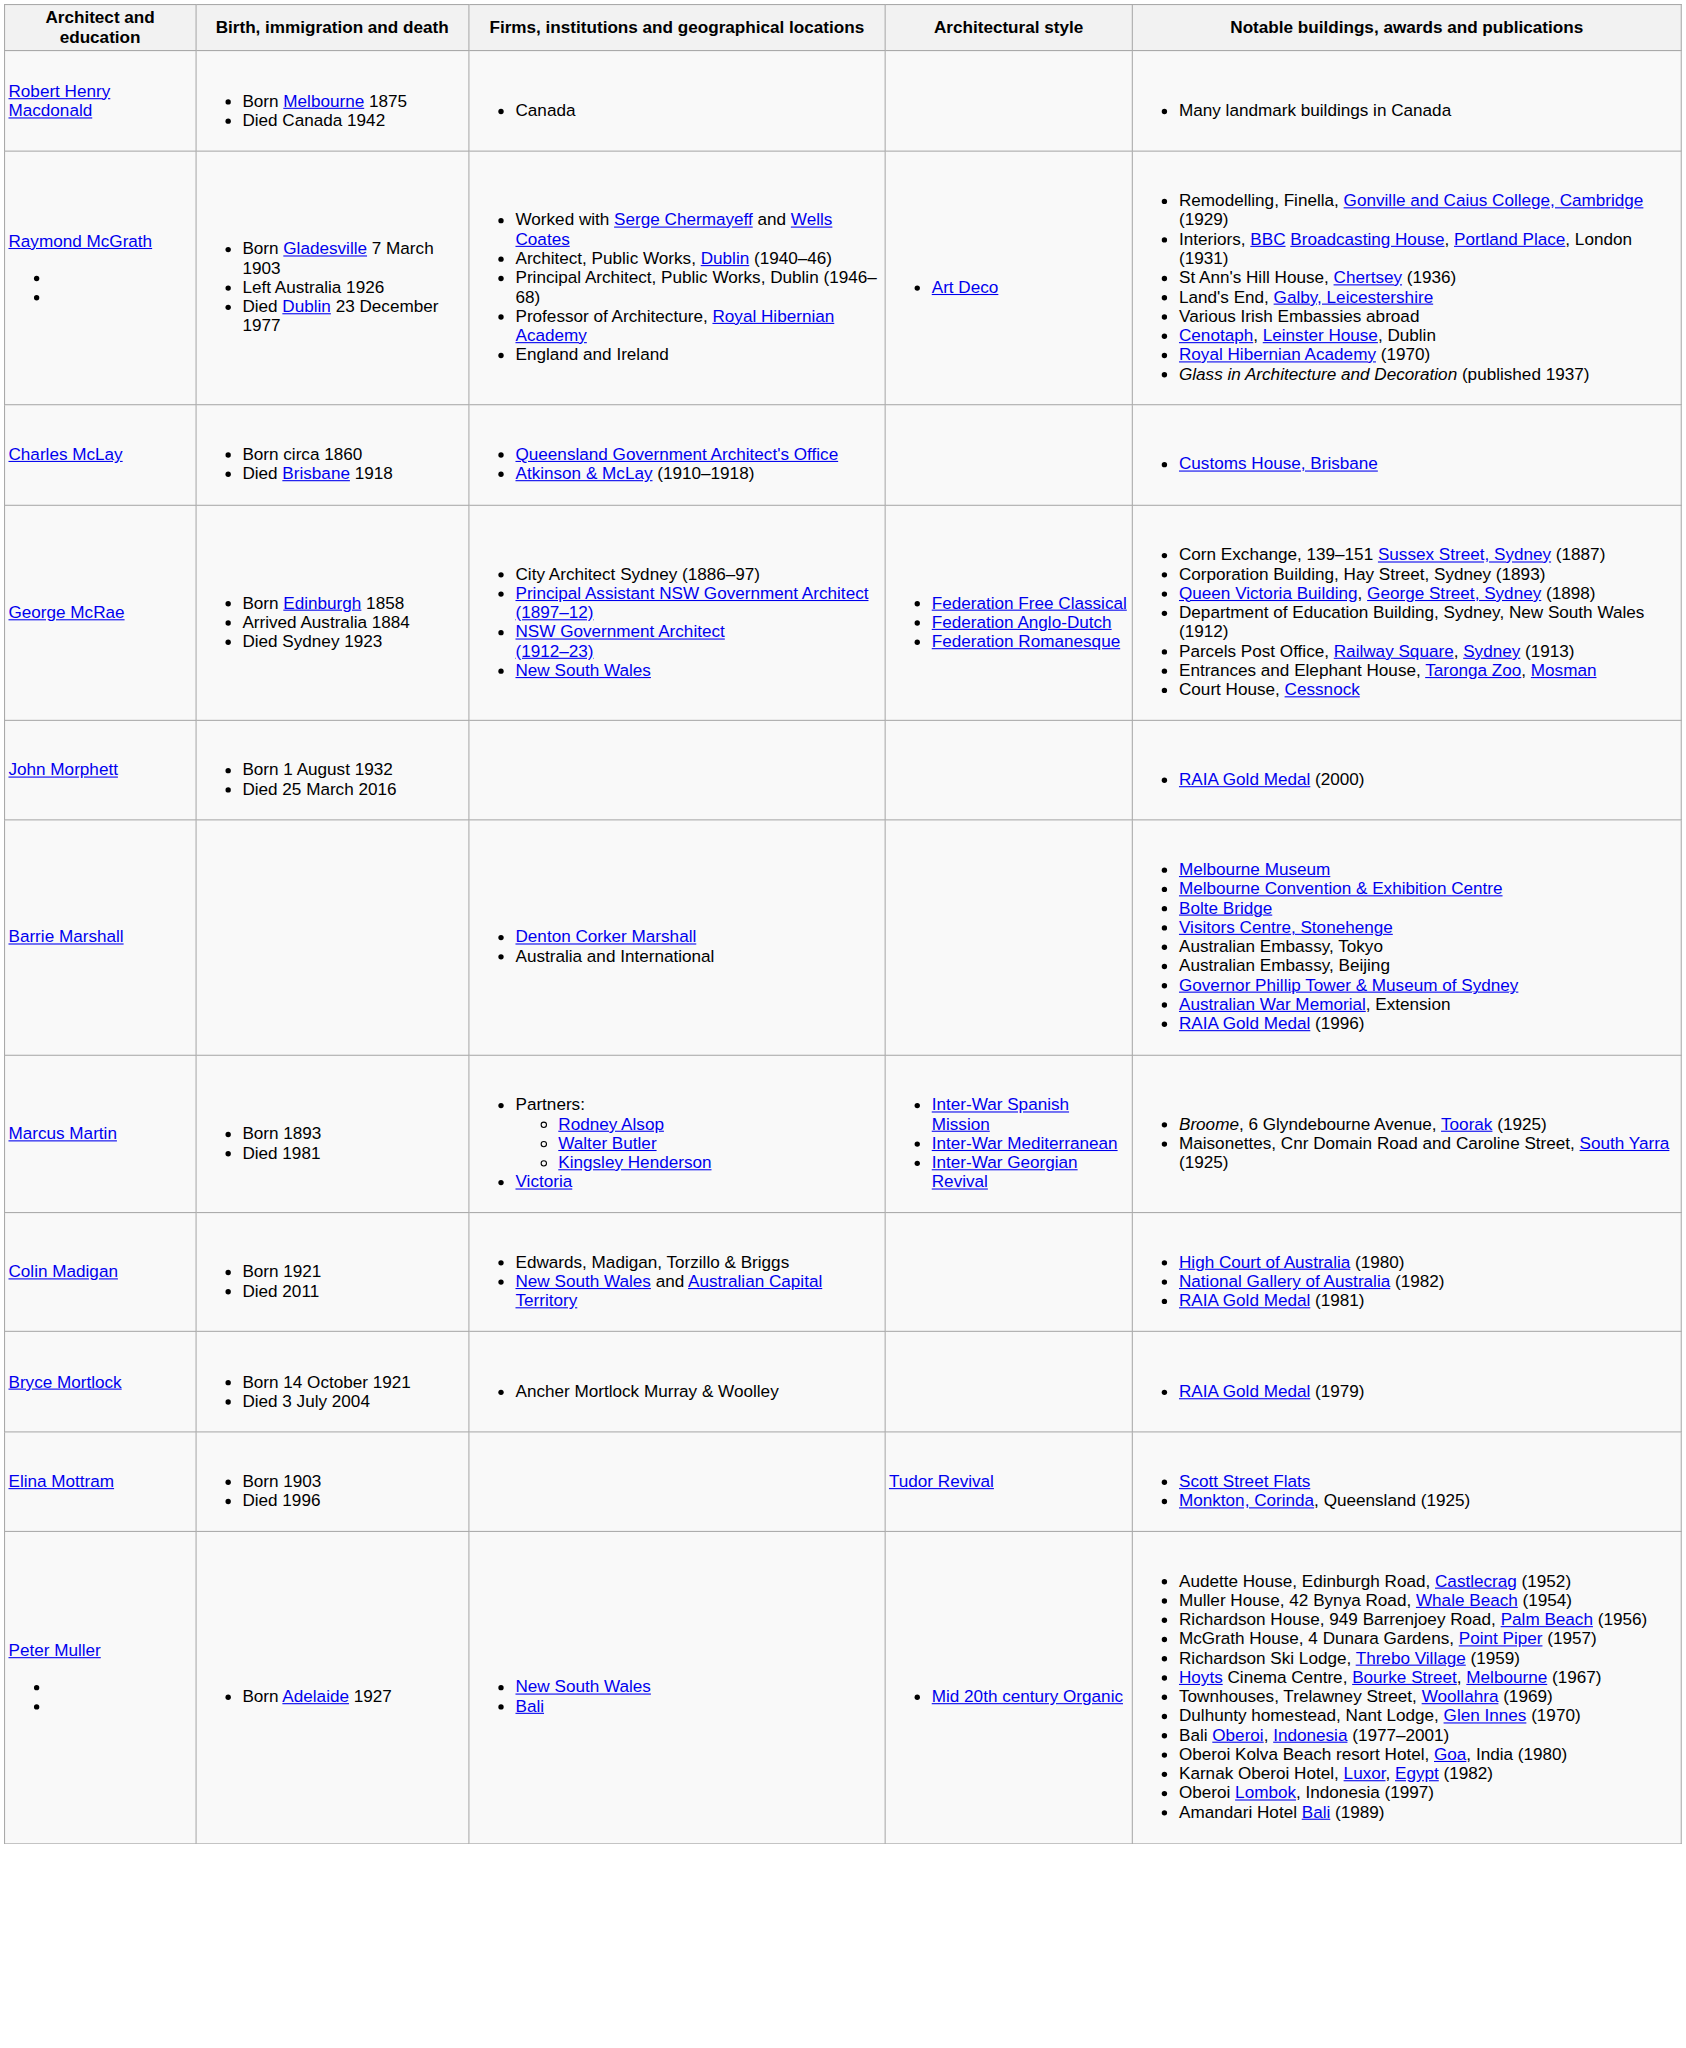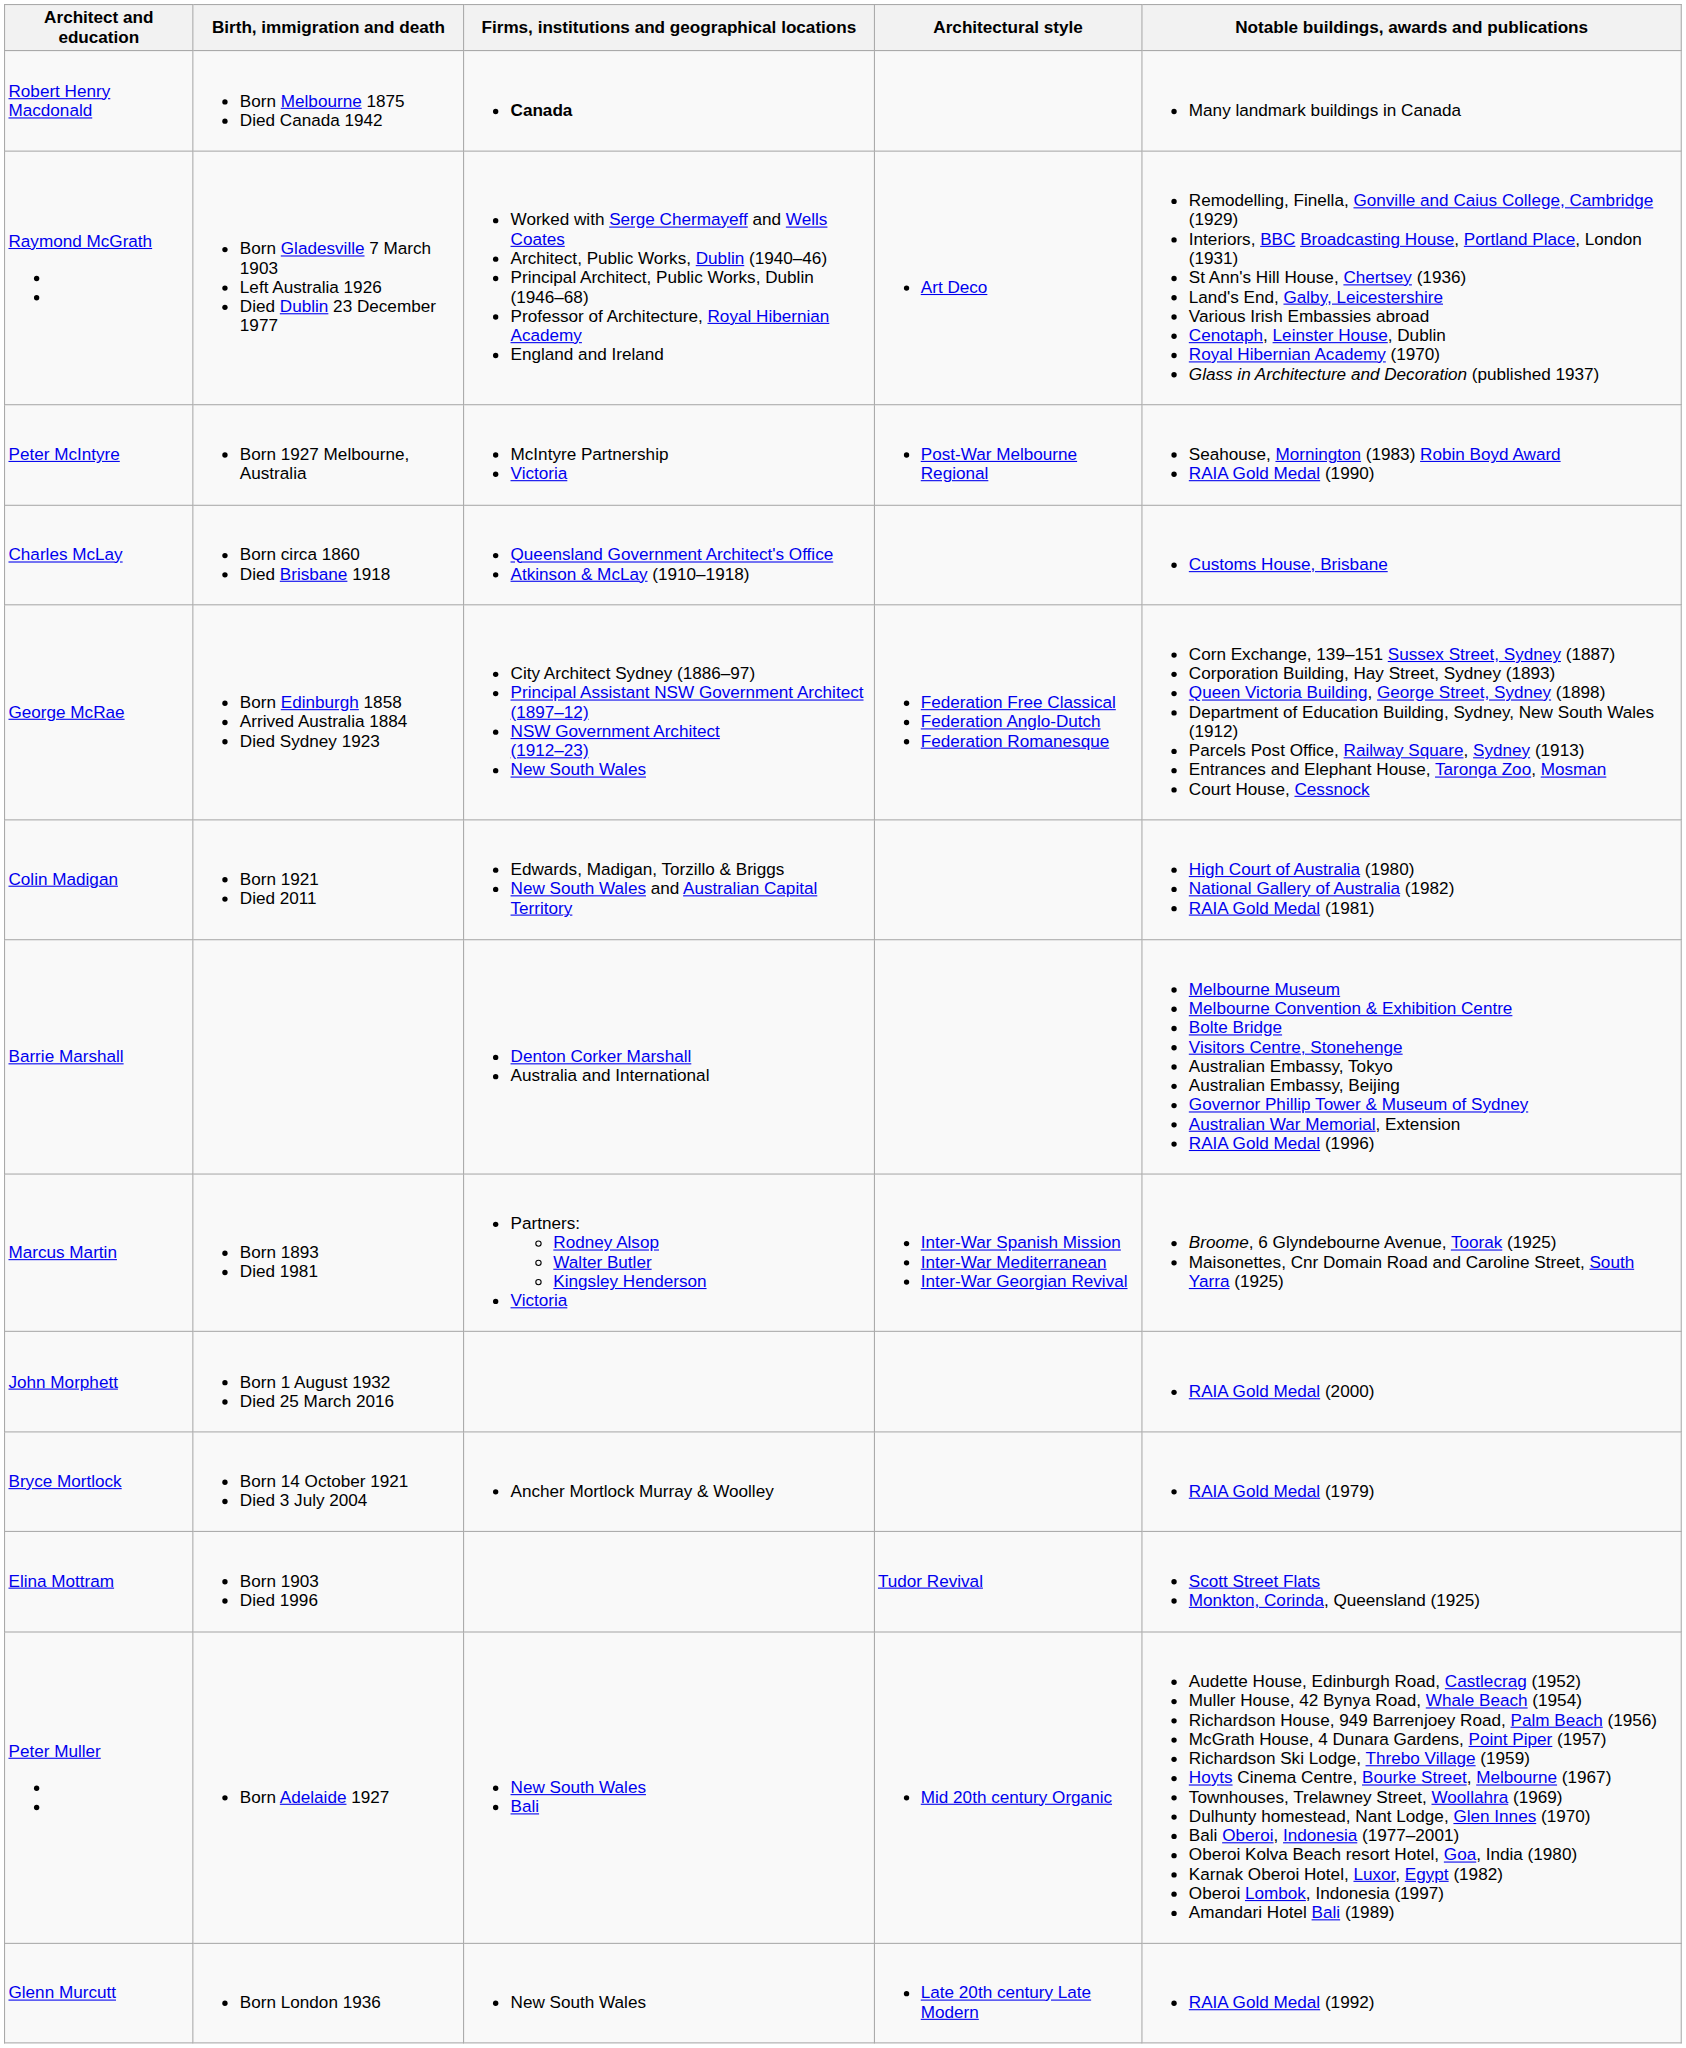 <table class="wikitable">
 <tr style="background:#efefef;">
 <th>Architect and education</th>
 <th>Birth, immigration and death</th>
 <th>Firms, institutions and geographical locations</th>
 <th>Architectural style</th>
 <th>Notable buildings, awards and publications</th>
 </tr>
 <tr>
 <td><a href='#'>Robert Henry Macdonald</a></td>
 <td><br><ul><li>Born <a href='#'>Melbourne</a> 1875</li><li>Died Canada 1942</li></ul></td>
-<td><br><ul><li>Canada</li></ul></td>
+<td><strong><br><ul><li>Canada</li></ul></strong></td>
 <td></td>
 <td><br><ul><li>Many landmark buildings in Canada</li></ul></td>
 </tr>
 <tr>
 <td><a href='#'>Raymond McGrath</a><br><ul><li></li><li></li></ul></td>
 <td><br><ul><li>Born <a href='#'>Gladesville</a> 7 March 1903</li><li>Left Australia 1926</li><li>Died <a href='#'>Dublin</a> 23 December 1977</li></ul></td>
 <td><br><ul><li>Worked with <a href='#'>Serge Chermayeff</a> and <a href='#'>Wells Coates</a></li><li>Architect, Public Works, <a href='#'>Dublin</a> (1940–46)</li><li>Principal Architect, Public Works, Dublin (1946–68)</li><li>Professor of Architecture, <a href='#'>Royal Hibernian Academy</a></li><li>England and Ireland</li></ul></td>
 <td><br><ul><li><a href='#'>Art Deco</a></li></ul></td>
 <td><br><ul><li>Remodelling, Finella, <a href='#'>Gonville and Caius College, Cambridge</a> (1929)</li><li>Interiors, <a href='#'>BBC</a> <a href='#'>Broadcasting House</a>, <a href='#'>Portland Place</a>, London (1931)</li><li>St Ann's Hill House, <a href='#'>Chertsey</a> (1936)</li><li>Land's End, <a href='#'>Galby, Leicestershire</a></li><li>Various Irish Embassies abroad</li><li><a href='#'>Cenotaph</a>, <a href='#'>Leinster House</a>, Dublin</li><li><a href='#'>Royal Hibernian Academy</a> (1970)</li><li><em>Glass in Architecture and Decoration</em> (published 1937)</li></ul></td>
+</tr>
+<tr>
+<td><a href='#'>Peter McIntyre</a></td>
+<td><br><ul><li>Born 1927 Melbourne, Australia</li></ul></td>
+<td><br><ul><li>McIntyre Partnership</li><li><a href='#'>Victoria</a></li></ul></td>
+<td><br><ul><li><a href='#'>Post-War Melbourne Regional</a></li></ul></td>
+<td><br><ul><li>Seahouse, <a href='#'>Mornington</a> (1983) <a href='#'>Robin Boyd Award</a></li><li><a href='#'>RAIA Gold Medal</a> (1990)</li></ul></td>
 </tr>
 <tr>
 <td><a href='#'>Charles McLay</a></td>
 <td><br><ul><li>Born circa 1860</li><li>Died <a href='#'>Brisbane</a> 1918</li></ul></td>
 <td><br><ul><li><a href='#'>Queensland Government Architect's Office</a></li><li><a href='#'>Atkinson & McLay</a> (1910–1918)</li></ul></td>
 <td></td>
 <td><br><ul><li><a href='#'>Customs House, Brisbane</a></li></ul></td>
 </tr>
 <tr>
 <td><a href='#'>George McRae</a></td>
 <td><br><ul><li>Born <a href='#'>Edinburgh</a> 1858</li><li>Arrived Australia 1884</li><li>Died Sydney 1923</li></ul></td>
 <td><br><ul><li>City Architect Sydney (1886–97)</li><li><a href='#'>Principal Assistant NSW Government Architect<br>(1897–12)</a></li><li><a href='#'>NSW Government Architect<br>(1912–23)</a></li><li><a href='#'>New South Wales</a></li></ul></td>
 <td><br><ul><li><a href='#'>Federation Free Classical</a></li><li><a href='#'>Federation Anglo-Dutch</a></li><li><a href='#'>Federation Romanesque</a></li></ul></td>
 <td><br><ul><li>Corn Exchange, 139–151 <a href='#'>Sussex Street, Sydney</a> (1887)</li><li>Corporation Building, Hay Street, Sydney (1893)</li><li><a href='#'>Queen Victoria Building</a>, <a href='#'>George Street, Sydney</a> (1898)</li><li>Department of Education Building, Sydney, New South Wales (1912)</li><li>Parcels Post Office, <a href='#'>Railway Square</a>, <a href='#'>Sydney</a> (1913)</li><li>Entrances and Elephant House, <a href='#'>Taronga Zoo</a>, <a href='#'>Mosman</a></li><li>Court House, <a href='#'>Cessnock</a></li></ul></td>
 </tr>
 <tr>
-<td><a href='#'>John Morphett</a></td>
-<td><br><ul><li>Born 1 August 1932</li><li>Died 25 March 2016</li></ul></td>
+<td><a href='#'>Colin Madigan</a></td>
+<td><br><ul><li>Born 1921</li><li>Died 2011</li></ul></td>
+<td><br><ul><li>Edwards, Madigan, Torzillo & Briggs</li><li><a href='#'>New South Wales</a> and <a href='#'>Australian Capital Territory</a></li></ul></td>
 <td></td>
-<td></td>
-<td><br><ul><li><a href='#'>RAIA Gold Medal</a> (2000)</li></ul></td>
+<td><br><ul><li><a href='#'>High Court of Australia</a> (1980)</li><li><a href='#'>National Gallery of Australia</a> (1982)</li><li><a href='#'>RAIA Gold Medal</a> (1981)</li></ul></td>
 </tr>
 <tr>
 <td><a href='#'>Barrie Marshall</a></td>
 <td></td>
 <td><br><ul><li><a href='#'>Denton Corker Marshall</a></li><li>Australia and International</li></ul></td>
 <td></td>
 <td><br><ul><li><a href='#'>Melbourne Museum</a></li><li><a href='#'>Melbourne Convention & Exhibition Centre</a></li><li><a href='#'>Bolte Bridge</a></li><li><a href='#'>Visitors Centre, Stonehenge</a></li><li>Australian Embassy, Tokyo</li><li>Australian Embassy, Beijing</li><li><a href='#'>Governor Phillip Tower & Museum of Sydney</a></li><li><a href='#'>Australian War Memorial</a>, Extension</li><li><a href='#'>RAIA Gold Medal</a> (1996)</li></ul></td>
 </tr>
 <tr>
 <td><a href='#'>Marcus Martin</a></td>
 <td><br><ul><li>Born 1893</li><li>Died 1981</li></ul></td>
 <td><br><ul><li>Partners:<ul><li><a href='#'>Rodney Alsop</a></li><li><a href='#'>Walter Butler</a></li><li><a href='#'>Kingsley Henderson</a></li></ul></li><li><a href='#'>Victoria</a></li></ul></td>
 <td><br><ul><li><a href='#'>Inter-War Spanish Mission</a></li><li><a href='#'>Inter-War Mediterranean</a></li><li><a href='#'>Inter-War Georgian Revival</a></li></ul></td>
 <td><br><ul><li><em>Broome</em>, 6 Glyndebourne Avenue, <a href='#'>Toorak</a> (1925)</li><li>Maisonettes, Cnr Domain Road and Caroline Street, <a href='#'>South Yarra</a> (1925)</li></ul></td>
 </tr>
 <tr>
-<td><a href='#'>Colin Madigan</a></td>
-<td><br><ul><li>Born 1921</li><li>Died 2011</li></ul></td>
-<td><br><ul><li>Edwards, Madigan, Torzillo & Briggs</li><li><a href='#'>New South Wales</a> and <a href='#'>Australian Capital Territory</a></li></ul></td>
+<td><a href='#'>John Morphett</a></td>
+<td><br><ul><li>Born 1 August 1932</li><li>Died 25 March 2016</li></ul></td>
 <td></td>
-<td><br><ul><li><a href='#'>High Court of Australia</a> (1980)</li><li><a href='#'>National Gallery of Australia</a> (1982)</li><li><a href='#'>RAIA Gold Medal</a> (1981)</li></ul></td>
+<td></td>
+<td><br><ul><li><a href='#'>RAIA Gold Medal</a> (2000)</li></ul></td>
 </tr>
 <tr>
 <td><a href='#'>Bryce Mortlock</a></td>
 <td><br><ul><li>Born 14 October 1921</li><li>Died 3 July 2004</li></ul></td>
 <td><br><ul><li>Ancher Mortlock Murray & Woolley</li></ul></td>
 <td></td>
 <td><br><ul><li><a href='#'>RAIA Gold Medal</a> (1979)</li></ul></td>
 </tr>
 <tr>
 <td><a href='#'>Elina Mottram</a></td>
 <td><br><ul><li>Born 1903</li><li>Died 1996</li></ul></td>
 <td></td>
 <td><a href='#'>Tudor Revival</a></td>
 <td><br><ul><li><a href='#'>Scott Street Flats</a></li><li><a href='#'>Monkton, Corinda</a>, Queensland (1925)</li></ul></td>
 </tr>
 <tr>
 <td><a href='#'>Peter Muller</a><br><ul><li></li><li></li></ul></td>
 <td><br><ul><li>Born <a href='#'>Adelaide</a> 1927</li></ul></td>
 <td><br><ul><li><a href='#'>New South Wales</a></li><li><a href='#'>Bali</a></li></ul></td>
 <td><br><ul><li><a href='#'>Mid 20th century Organic</a></li></ul></td>
 <td><br><ul><li>Audette House, Edinburgh Road, <a href='#'>Castlecrag</a> (1952)</li><li>Muller House, 42 Bynya Road, <a href='#'>Whale Beach</a> (1954)</li><li>Richardson House, 949 Barrenjoey Road, <a href='#'>Palm Beach</a> (1956)</li><li>McGrath House, 4 Dunara Gardens, <a href='#'>Point Piper</a> (1957)</li><li>Richardson Ski Lodge, <a href='#'>Threbo Village</a> (1959)</li><li><a href='#'>Hoyts</a> Cinema Centre, <a href='#'>Bourke Street</a>, <a href='#'>Melbourne</a> (1967)</li><li>Townhouses, Trelawney Street, <a href='#'>Woollahra</a> (1969)</li><li>Dulhunty homestead, Nant Lodge, <a href='#'>Glen Innes</a> (1970)</li><li>Bali <a href='#'>Oberoi</a>, <a href='#'>Indonesia</a> (1977–2001)</li><li>Oberoi Kolva Beach resort Hotel, <a href='#'>Goa</a>, India (1980)</li><li>Karnak Oberoi Hotel, <a href='#'>Luxor</a>, <a href='#'>Egypt</a> (1982)</li><li>Oberoi <a href='#'>Lombok</a>, Indonesia (1997)</li><li>Amandari Hotel <a href='#'>Bali</a> (1989)</li></ul></td>
 </tr>
+<tr>
+<td><a href='#'>Glenn Murcutt</a></td>
+<td><br><ul><li>Born London 1936</li></ul></td>
+<td><br><ul><li>New South Wales</li></ul></td>
+<td><br><ul><li><a href='#'>Late 20th century Late Modern</a></li></ul></td>
+<td><br><ul><li><a href='#'>RAIA Gold Medal</a> (1992)</li></ul></td>
+</tr>
 </table>
